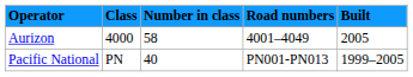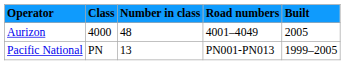 <table class="wikitable sortable">
 <tr bgcolor="#0F9BFD">
 <td><strong>Operator</strong></td>
 <td><strong>Class</strong></td>
 <td><strong>Number in class</strong></td>
 <td><strong>Road numbers</strong></td>
 <td><strong>Built</strong></td>
 </tr>
 <tr bgcolor="#FFFFFF">
 <td><a href='#'>Aurizon</a></td>
 <td>4000</td>
-<td>58</td>
+<td>48</td>
 <td>4001–4049</td>
 <td>2005</td>
 </tr>
 <tr bgcolor="#FFFFFF">
 <td><a href='#'>Pacific National</a></td>
 <td>PN</td>
-<td>40</td>
+<td>13</td>
 <td>PN001-PN013</td>
 <td>1999–2005</td>
 </tr>
 </table>
